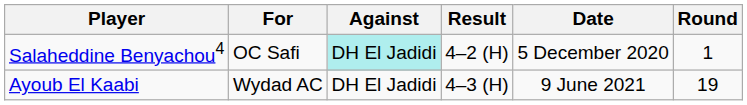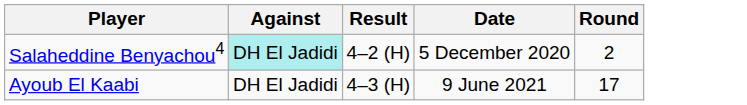 <table class="wikitable sortable">
 <tr>
 <th>Player</th>
-<th>For</th>
 <th>Against</th>
 <th>Result</th>
 <th>Date</th>
 <th>Round</th>
 </tr>
 <tr>
 <td> <a href='#'>Salaheddine Benyachou</a><sup>4</sup></td>
-<td>OC Safi</td>
 <td style="background: paleturquoise;">DH El Jadidi</td>
 <td align=center>4–2 (H)</td>
 <td align=center>5 December 2020</td>
-<td align=center>1</td>
+<td align=center>2</td>
 </tr>
 <tr>
 <td> <a href='#'>Ayoub El Kaabi</a></td>
-<td>Wydad AC</td>
 <td>DH El Jadidi</td>
 <td align=center>4–3 (H)</td>
 <td align=center>9 June 2021</td>
-<td align=center>19</td>
+<td align=center>17</td>
 </tr>
 </table>
